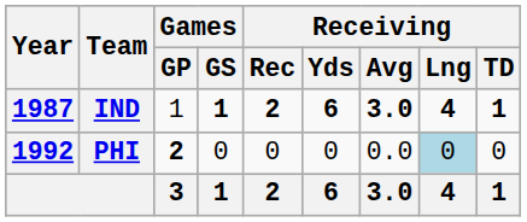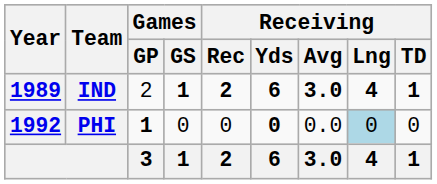 <table class="wikitable" style="text-align:center">
 <tr>
 <th rowspan="2">Year</th>
 <th rowspan="2">Team</th>
 <th colspan="2">Games</th>
 <th colspan="5">Receiving</th>
 </tr>
 <tr>
 <th>GP</th>
 <th>GS</th>
 <th>Rec</th>
 <th>Yds</th>
 <th>Avg</th>
 <th>Lng</th>
 <th>TD</th>
 </tr>
 <tr>
-<th><a href='#'>1987</a></th>
+<th><a href='#'>1989</a></th>
 <th><a href='#'>IND</a></th>
-<td>1</td>
+<td>2</td>
 <td><strong>1</strong></td>
 <td><strong>2</strong></td>
 <td><strong>6</strong></td>
 <td><strong>3.0</strong></td>
 <td><strong>4</strong></td>
 <td><strong>1</strong></td>
 </tr>
 <tr>
 <th><a href='#'>1992</a></th>
 <th><a href='#'>PHI</a></th>
-<td><strong>2</strong></td>
+<td><strong>1</strong></td>
 <td>0</td>
 <td>0</td>
-<td>0</td>
+<td><strong>0</strong></td>
 <td>0.0</td>
 <td style="background: lightblue;">0</td>
 <td>0</td>
 </tr>
 <tr>
 <th colspan="2"></th>
 <th>3</th>
 <th>1</th>
 <th>2</th>
 <th>6</th>
 <th>3.0</th>
 <th>4</th>
 <th>1</th>
 </tr>
 </table>
